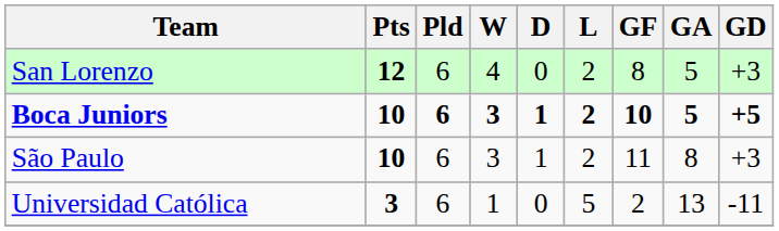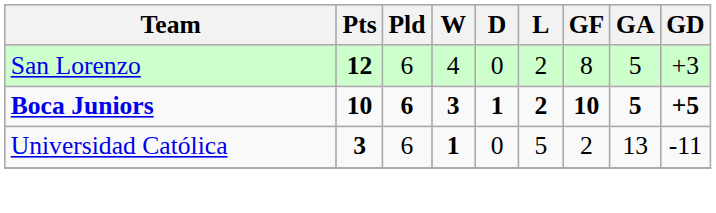 <table class="wikitable" style="text-align: center;">
 <tr>
 <th width="200">Team</th>
 <th width="20" abbr="Points">Pts</th>
 <th width="20" abbr="Played">Pld</th>
 <th width="20" abbr="Won">W</th>
 <th width="20" abbr="Drawn">D</th>
 <th width="20" abbr="Lost">L</th>
 <th width="20" abbr="Goals for">GF</th>
 <th width="20" abbr="Goals against">GA</th>
 <th width="20" abbr="Goal difference">GD</th>
 </tr>
 <tr bgcolor="#ccffcc">
 <td style="text-align:left;"> <a href='#'>San Lorenzo</a></td>
 <td><strong>12</strong></td>
 <td>6</td>
 <td>4</td>
 <td>0</td>
 <td>2</td>
 <td>8</td>
 <td>5</td>
 <td>+3</td>
 </tr>
 <tr>
 <td style="text-align:left;"> <strong><a href='#'>Boca Juniors</a></strong></td>
 <td><strong>10</strong></td>
 <td><strong>6</strong></td>
 <td><strong>3</strong></td>
 <td><strong>1</strong></td>
 <td><strong>2</strong></td>
 <td><strong>10</strong></td>
 <td><strong>5</strong></td>
 <td><strong>+5</strong></td>
 </tr>
 <tr>
-<td style="text-align:left;"> <a href='#'>São Paulo</a></td>
-<td><strong>10</strong></td>
-<td>6</td>
-<td>3</td>
-<td>1</td>
-<td>2</td>
-<td>11</td>
-<td>8</td>
-<td>+3</td>
-</tr>
-<tr>
 <td style="text-align:left;"> <a href='#'>Universidad Católica</a></td>
 <td><strong>3</strong></td>
 <td>6</td>
-<td>1</td>
+<td><strong>1</strong></td>
 <td>0</td>
 <td>5</td>
 <td>2</td>
 <td>13</td>
 <td>-11</td>
 </tr>
 <tr>
 </tr>
 </table>
